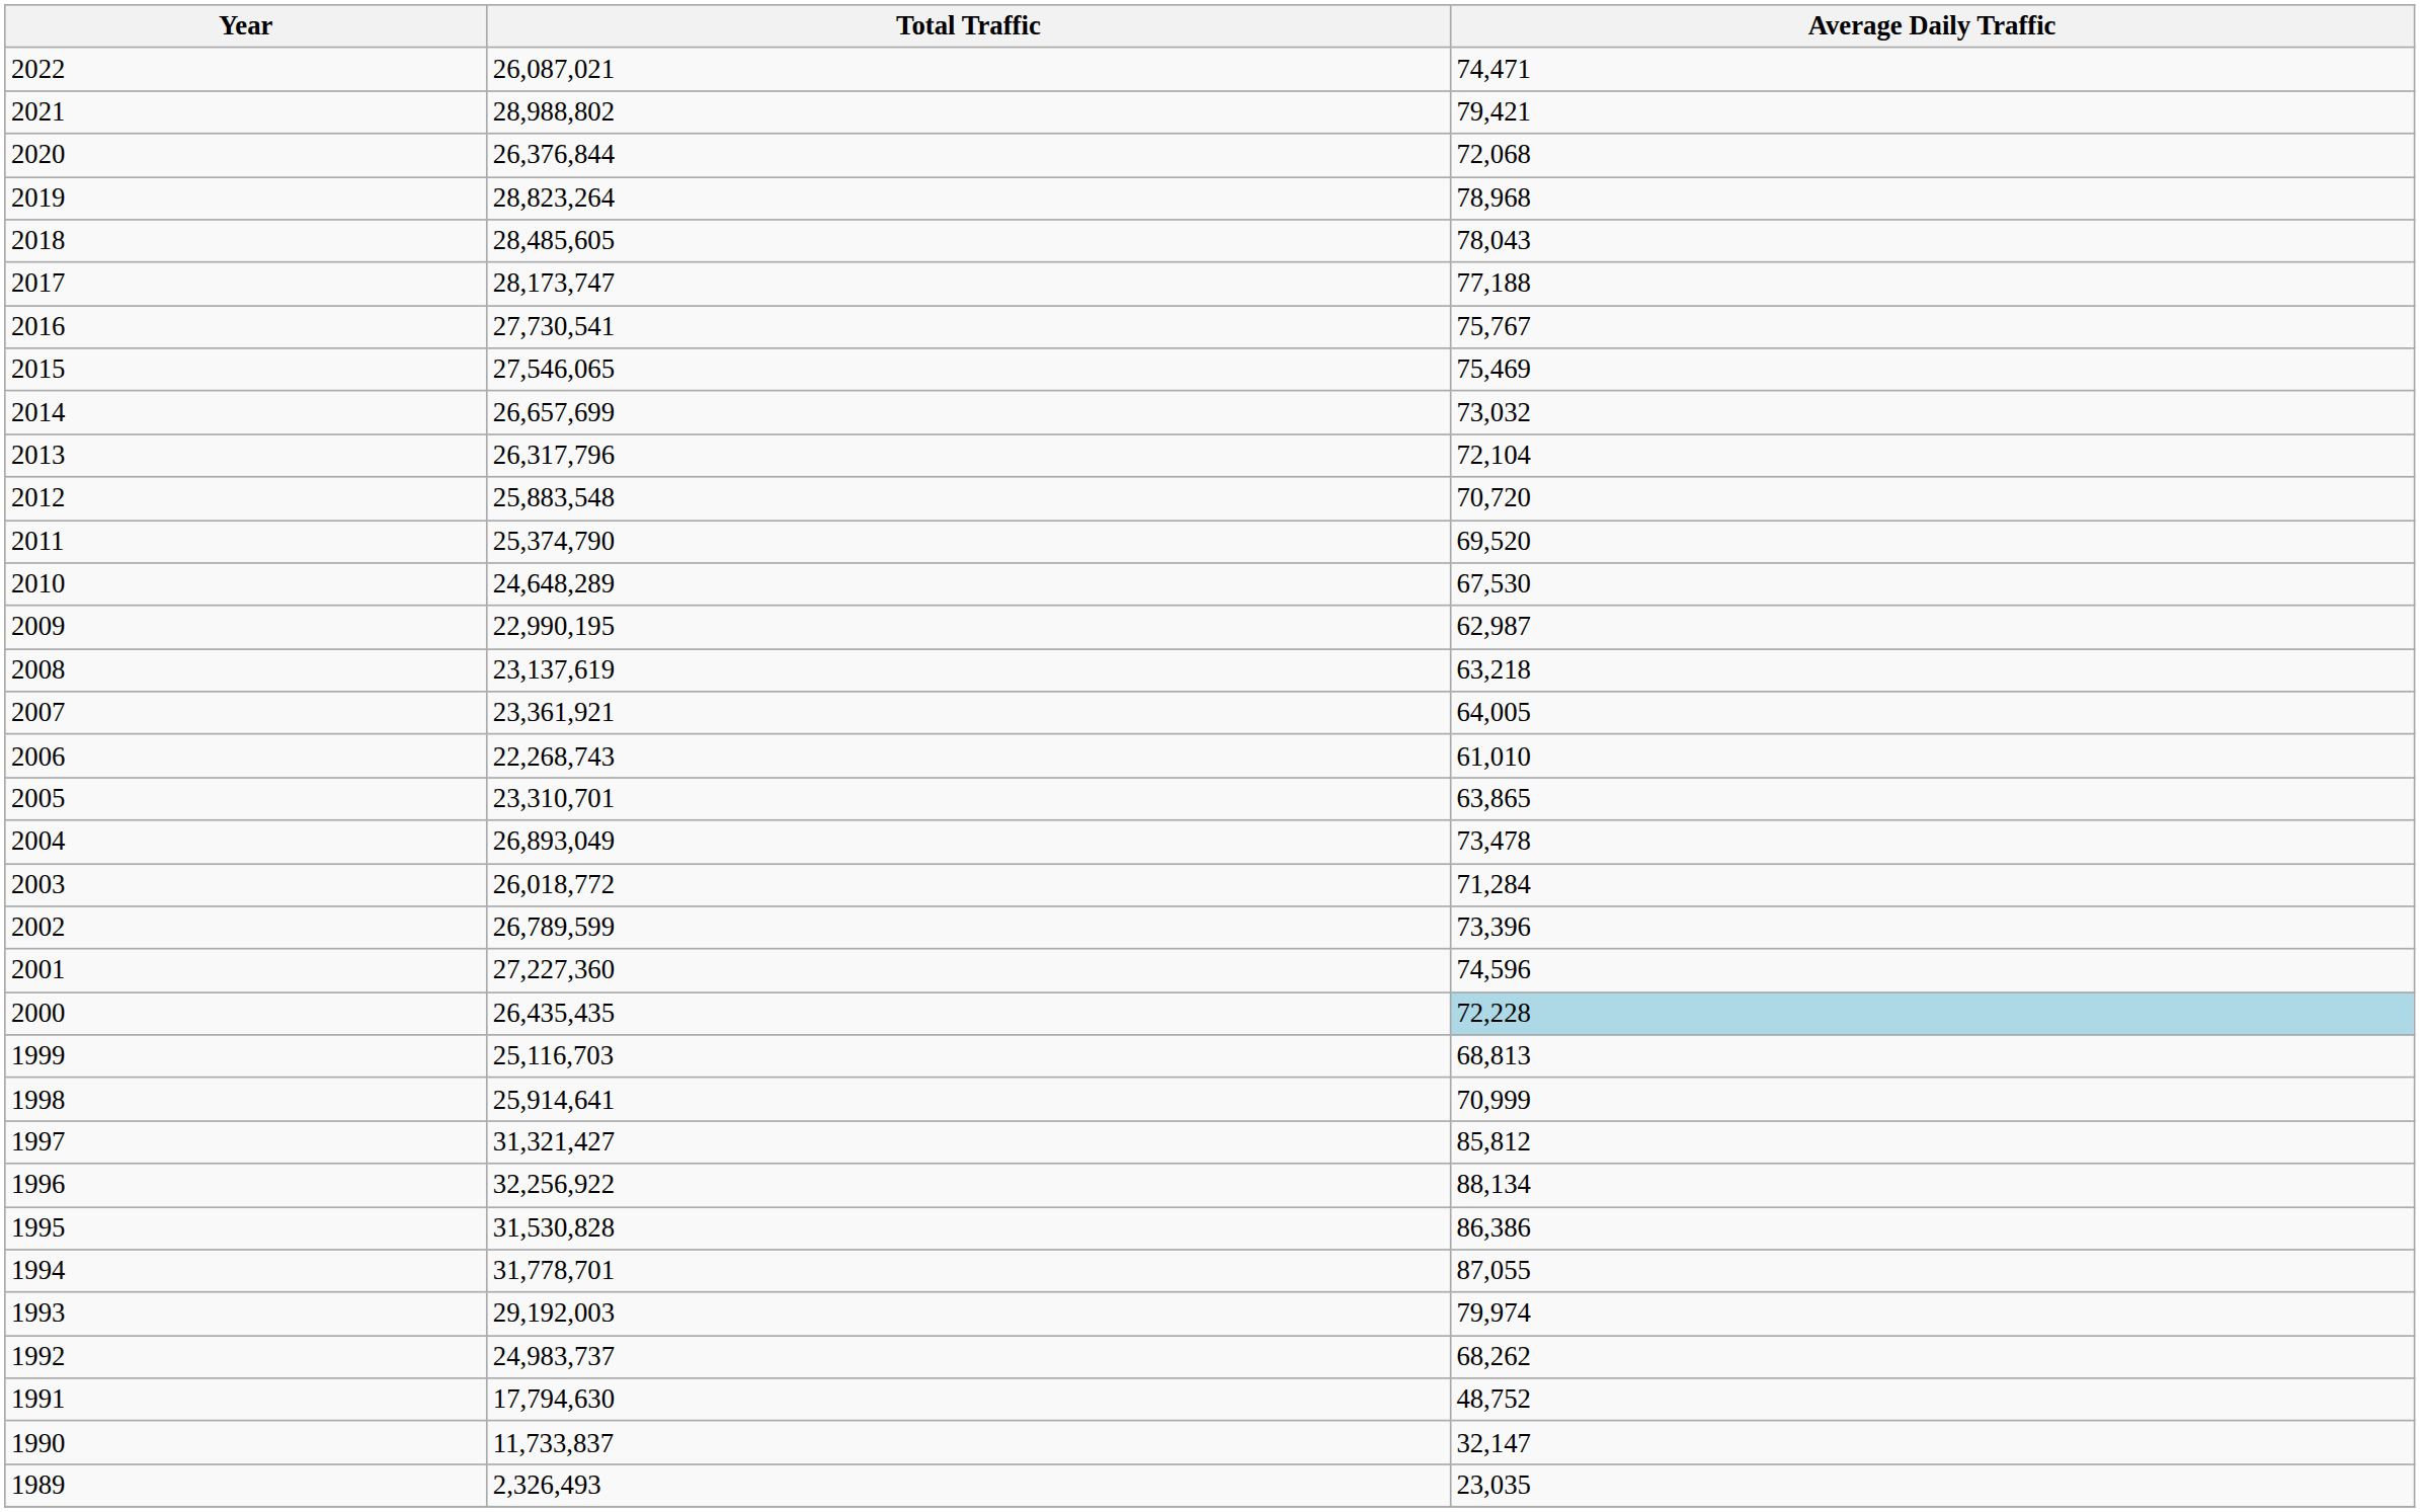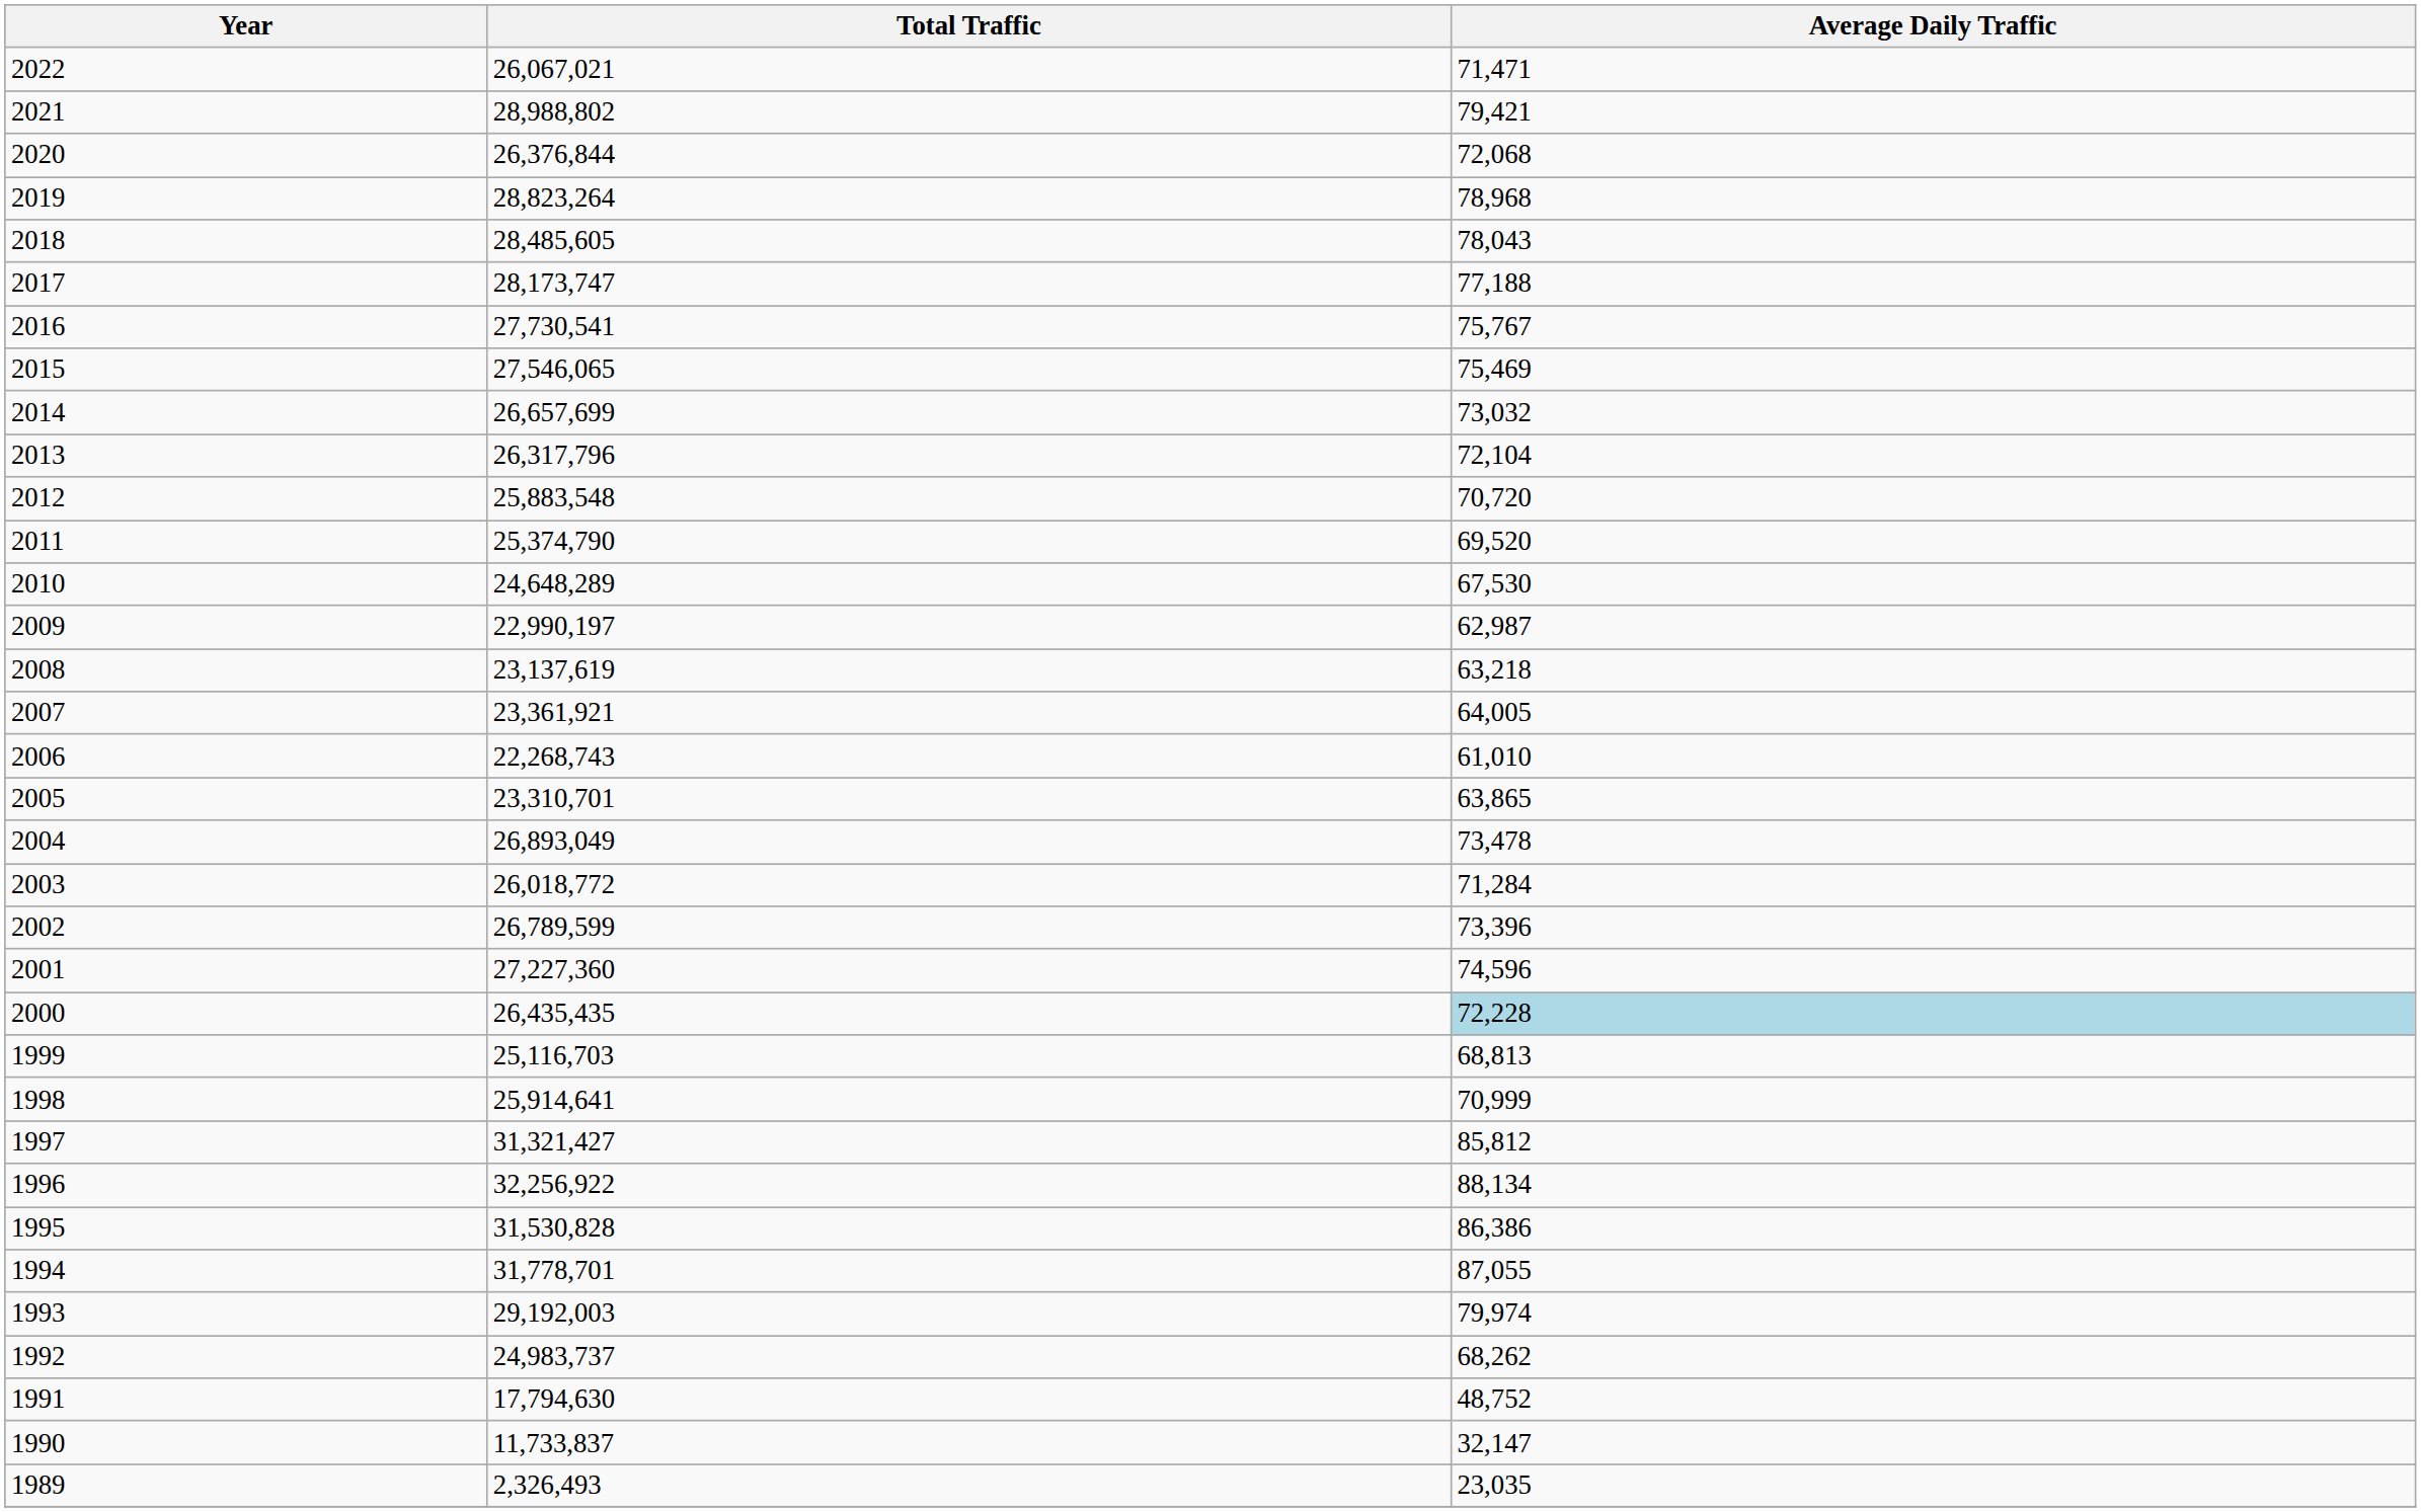 <table class="wikitable sortable" width="90%">
 <tr align=center>
 <th width=20%>Year</th>
 <th width=40%>Total Traffic</th>
 <th width=40%>Average Daily Traffic</th>
 </tr>
 <tr>
 <td>2022</td>
-<td>26,087,021</td>
-<td>74,471</td>
+<td>26,067,021</td>
+<td>71,471</td>
 </tr>
 <tr>
 <td>2021</td>
 <td>28,988,802</td>
 <td>79,421</td>
 </tr>
 <tr>
 <td>2020</td>
 <td>26,376,844</td>
 <td>72,068</td>
 </tr>
 <tr>
 <td>2019</td>
 <td>28,823,264</td>
 <td>78,968</td>
 </tr>
 <tr>
 <td>2018</td>
 <td>28,485,605</td>
 <td>78,043</td>
 </tr>
 <tr>
 <td>2017</td>
 <td>28,173,747</td>
 <td>77,188</td>
 </tr>
 <tr>
 <td>2016</td>
 <td>27,730,541</td>
 <td>75,767</td>
 </tr>
 <tr>
 <td>2015</td>
 <td>27,546,065</td>
 <td>75,469</td>
 </tr>
 <tr>
 <td>2014</td>
 <td>26,657,699</td>
 <td>73,032</td>
 </tr>
 <tr>
 <td>2013</td>
 <td>26,317,796</td>
 <td>72,104</td>
 </tr>
 <tr>
 <td>2012</td>
 <td>25,883,548</td>
 <td>70,720</td>
 </tr>
 <tr>
 <td>2011</td>
 <td>25,374,790</td>
 <td>69,520</td>
 </tr>
 <tr>
 <td>2010</td>
 <td>24,648,289</td>
 <td>67,530</td>
 </tr>
 <tr>
 <td>2009</td>
-<td>22,990,195</td>
+<td>22,990,197</td>
 <td>62,987</td>
 </tr>
 <tr>
 <td>2008</td>
 <td>23,137,619</td>
 <td>63,218</td>
 </tr>
 <tr>
 <td>2007</td>
 <td>23,361,921</td>
 <td>64,005</td>
 </tr>
 <tr>
 <td>2006</td>
 <td>22,268,743</td>
 <td>61,010</td>
 </tr>
 <tr>
 <td>2005</td>
 <td>23,310,701</td>
 <td>63,865</td>
 </tr>
 <tr>
 <td>2004</td>
 <td>26,893,049</td>
 <td>73,478</td>
 </tr>
 <tr>
 <td>2003</td>
 <td>26,018,772</td>
 <td>71,284</td>
 </tr>
 <tr>
 <td>2002</td>
 <td>26,789,599</td>
 <td>73,396</td>
 </tr>
 <tr>
 <td>2001</td>
 <td>27,227,360</td>
 <td>74,596</td>
 </tr>
 <tr>
 <td>2000</td>
 <td>26,435,435</td>
 <td style="background: lightblue;">72,228</td>
 </tr>
 <tr>
 <td>1999</td>
 <td>25,116,703</td>
 <td>68,813</td>
 </tr>
 <tr>
 <td>1998</td>
 <td>25,914,641</td>
 <td>70,999</td>
 </tr>
 <tr>
 <td>1997</td>
 <td>31,321,427</td>
 <td>85,812</td>
 </tr>
 <tr>
 <td>1996</td>
 <td>32,256,922</td>
 <td>88,134</td>
 </tr>
 <tr>
 <td>1995</td>
 <td>31,530,828</td>
 <td>86,386</td>
 </tr>
 <tr>
 <td>1994</td>
 <td>31,778,701</td>
 <td>87,055</td>
 </tr>
 <tr>
 <td>1993</td>
 <td>29,192,003</td>
 <td>79,974</td>
 </tr>
 <tr>
 <td>1992</td>
 <td>24,983,737</td>
 <td>68,262</td>
 </tr>
 <tr>
 <td>1991</td>
 <td>17,794,630</td>
 <td>48,752</td>
 </tr>
 <tr>
 <td>1990</td>
 <td>11,733,837</td>
 <td>32,147</td>
 </tr>
 <tr>
 <td>1989</td>
 <td>2,326,493</td>
 <td>23,035</td>
 </tr>
 <tr>
 </tr>
 </table>
